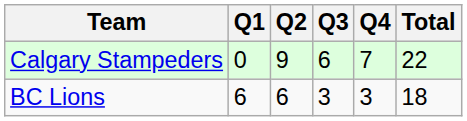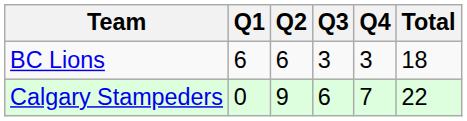 <table class="wikitable">
 <tr>
 <th>Team</th>
 <th>Q1</th>
 <th>Q2</th>
 <th>Q3</th>
 <th>Q4</th>
 <th>Total</th>
 </tr>
+<tr>
+<td><a href='#'>BC Lions</a></td>
+<td>6</td>
+<td>6</td>
+<td>3</td>
+<td>3</td>
+<td>18</td>
+</tr>
 <tr style="background-color:#DDFFDD">
 <td><a href='#'>Calgary Stampeders</a></td>
 <td>0</td>
 <td>9</td>
 <td>6</td>
 <td>7</td>
 <td>22</td>
 </tr>
-<tr>
-<td><a href='#'>BC Lions</a></td>
-<td>6</td>
-<td>6</td>
-<td>3</td>
-<td>3</td>
-<td>18</td>
-</tr>
 </table>
